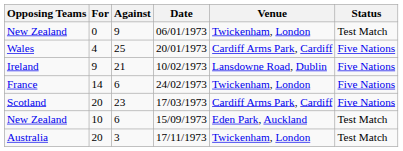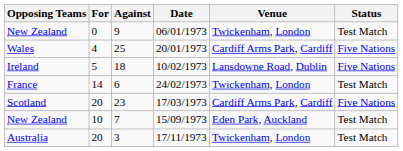 <table class="wikitable">
 <tr>
 <th>Opposing Teams</th>
 <th>For</th>
 <th>Against</th>
 <th>Date</th>
 <th>Venue</th>
 <th>Status</th>
 </tr>
 <tr>
 <td><a href='#'>New Zealand</a></td>
 <td>0</td>
 <td>9</td>
 <td>06/01/1973</td>
 <td><a href='#'>Twickenham</a>, <a href='#'>London</a></td>
 <td>Test Match</td>
 </tr>
 <tr>
 <td><a href='#'>Wales</a></td>
 <td>4</td>
 <td>25</td>
 <td>20/01/1973</td>
 <td><a href='#'>Cardiff Arms Park</a>, <a href='#'>Cardiff</a></td>
 <td><a href='#'>Five Nations</a></td>
 </tr>
 <tr>
 <td><a href='#'>Ireland</a></td>
-<td>9</td>
-<td>21</td>
+<td>5</td>
+<td>18</td>
 <td>10/02/1973</td>
 <td><a href='#'>Lansdowne Road</a>, <a href='#'>Dublin</a></td>
 <td><a href='#'>Five Nations</a></td>
 </tr>
 <tr>
 <td><a href='#'>France</a></td>
 <td>14</td>
 <td>6</td>
 <td>24/02/1973</td>
 <td><a href='#'>Twickenham</a>, <a href='#'>London</a></td>
-<td><a href='#'>Five Nations</a></td>
+<td>Test Match</td>
 </tr>
 <tr>
 <td><a href='#'>Scotland</a></td>
 <td>20</td>
 <td>23</td>
 <td>17/03/1973</td>
 <td><a href='#'>Cardiff Arms Park</a>, <a href='#'>Cardiff</a></td>
 <td><a href='#'>Five Nations</a></td>
 </tr>
 <tr>
 <td><a href='#'>New Zealand</a></td>
 <td>10</td>
-<td>6</td>
+<td>7</td>
 <td>15/09/1973</td>
 <td><a href='#'>Eden Park</a>, <a href='#'>Auckland</a></td>
 <td>Test Match</td>
 </tr>
 <tr>
 <td><a href='#'>Australia</a></td>
 <td>20</td>
 <td>3</td>
 <td>17/11/1973</td>
 <td><a href='#'>Twickenham</a>, <a href='#'>London</a></td>
 <td>Test Match</td>
 </tr>
 </table>
